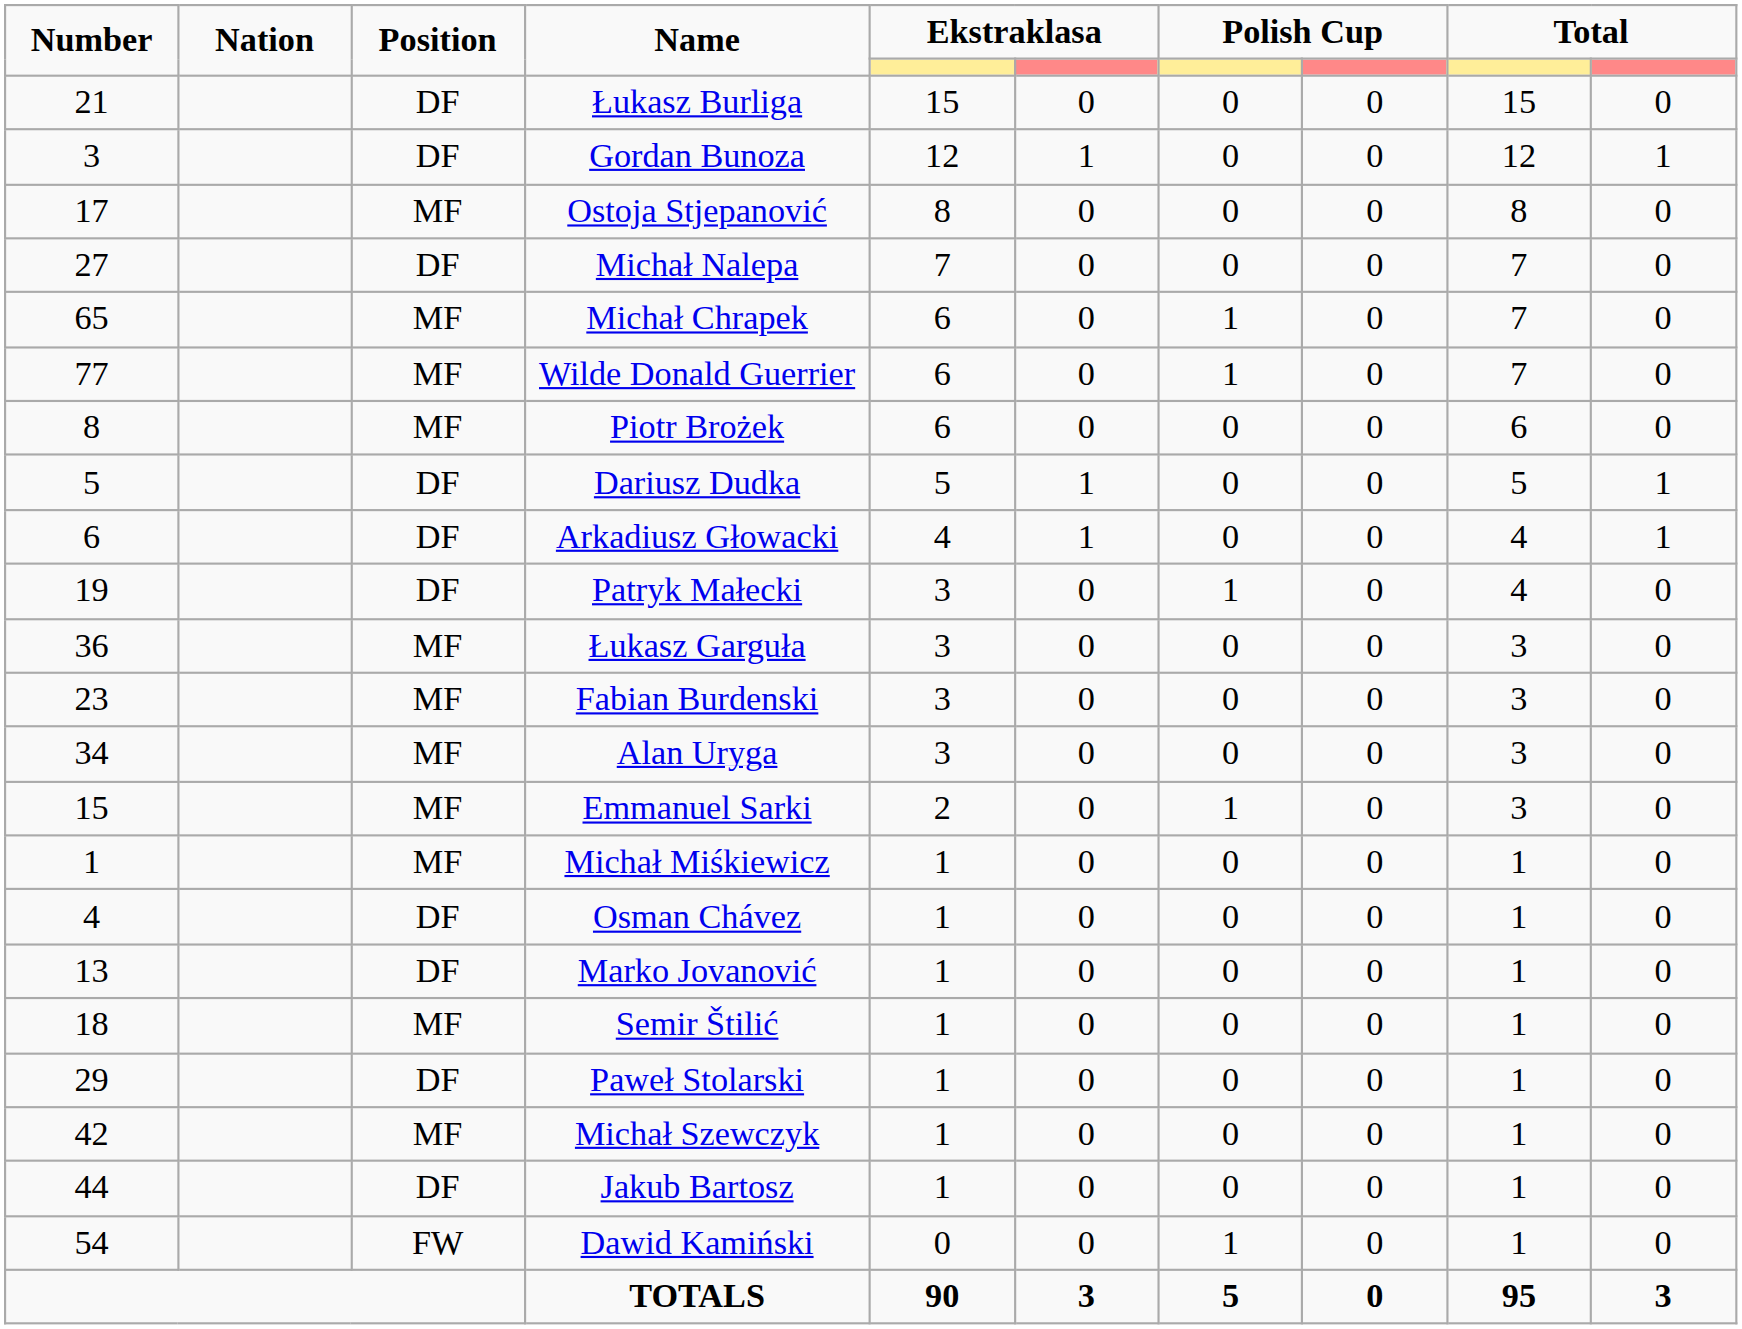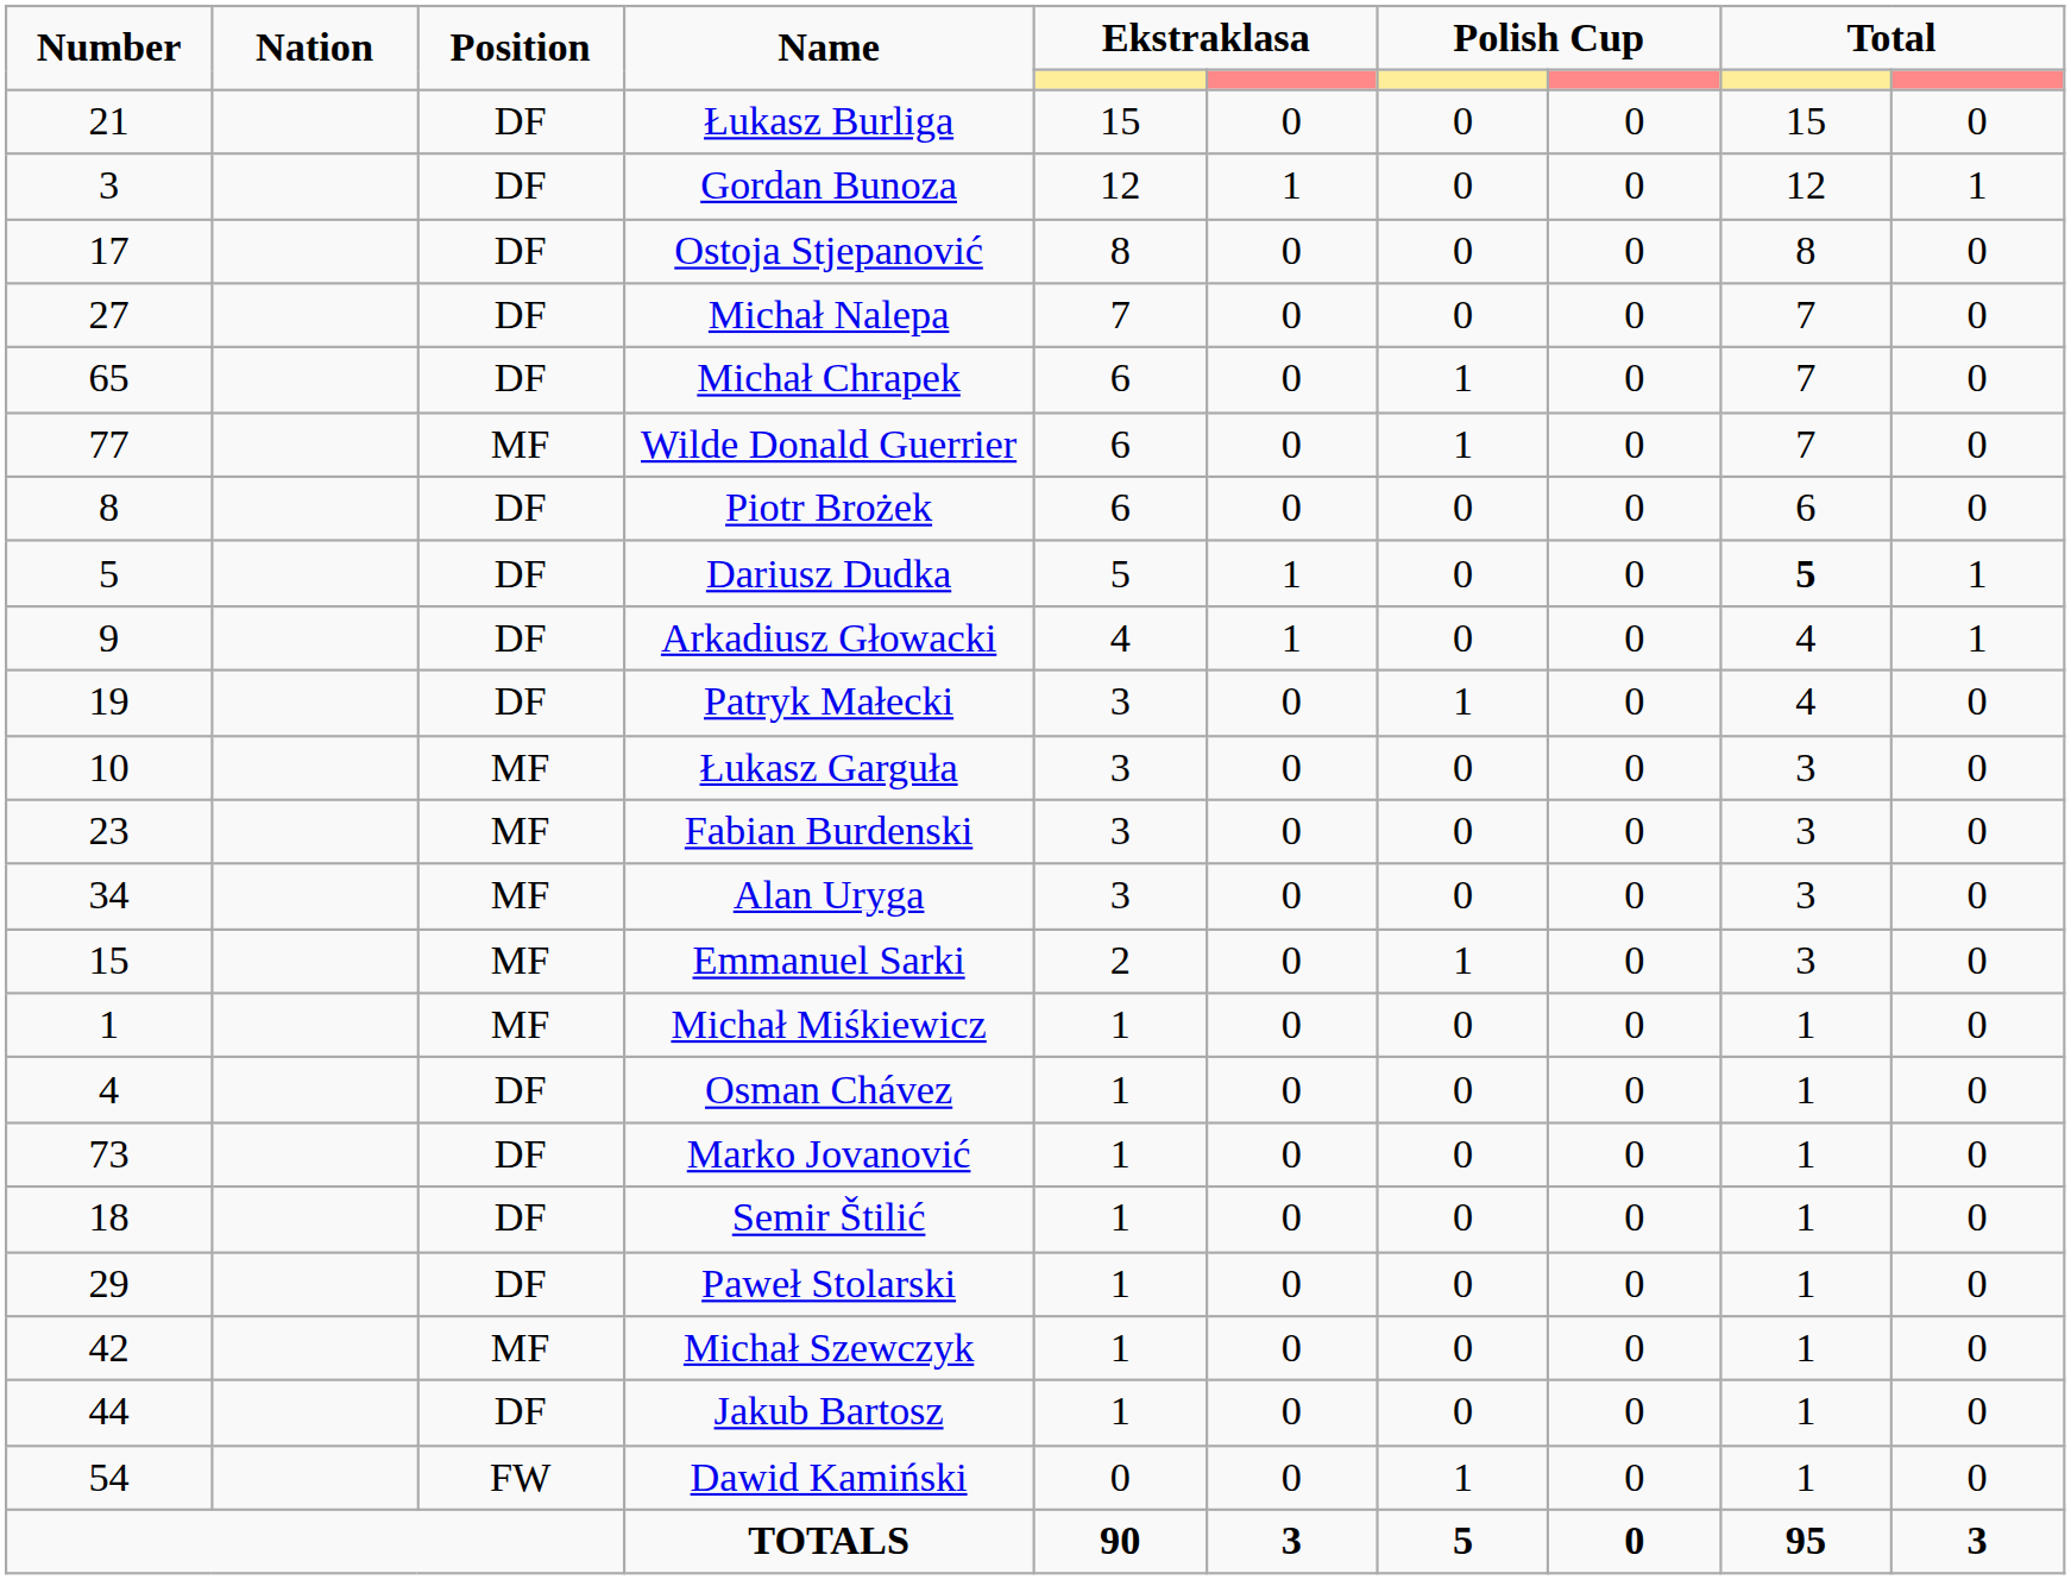 <table class="wikitable" style="font-size: 100%; text-align: center;">
 <tr>
 <td rowspan="2" width="10%" align="center"><strong>Number</strong></td>
 <td rowspan="2" width="10%" align="center"><strong>Nation</strong></td>
 <td rowspan="2" width="10%" align="center"><strong>Position</strong></td>
 <td rowspan="2" width="20%" align="center"><strong>Name</strong></td>
 <td colspan="2" align="center"><strong>Ekstraklasa</strong></td>
 <td colspan="2" align="center"><strong>Polish Cup</strong></td>
 <td colspan="2" align="center"><strong>Total</strong></td>
 </tr>
 <tr>
 <th width=60 style="background: #FFEE99"></th>
 <th width=60 style="background: #FF8888"></th>
 <th width=60 style="background: #FFEE99"></th>
 <th width=60 style="background: #FF8888"></th>
 <th width=60 style="background: #FFEE99"></th>
 <th width=60 style="background: #FF8888"></th>
 </tr>
 <tr>
 <td>21</td>
 <td></td>
 <td>DF</td>
 <td><a href='#'>Łukasz Burliga</a></td>
 <td>15</td>
 <td>0</td>
 <td>0</td>
 <td>0</td>
 <td>15</td>
 <td>0</td>
 </tr>
 <tr>
 <td>3</td>
 <td></td>
 <td>DF</td>
 <td><a href='#'>Gordan Bunoza</a></td>
 <td>12</td>
 <td>1</td>
 <td>0</td>
 <td>0</td>
 <td>12</td>
 <td>1</td>
 </tr>
 <tr>
 <td>17</td>
 <td></td>
-<td>MF</td>
+<td>DF</td>
 <td><a href='#'>Ostoja Stjepanović</a></td>
 <td>8</td>
 <td>0</td>
 <td>0</td>
 <td>0</td>
 <td>8</td>
 <td>0</td>
 </tr>
 <tr>
 <td>27</td>
 <td></td>
 <td>DF</td>
 <td><a href='#'>Michał Nalepa</a></td>
 <td>7</td>
 <td>0</td>
 <td>0</td>
 <td>0</td>
 <td>7</td>
 <td>0</td>
 </tr>
 <tr>
 <td>65</td>
 <td></td>
-<td>MF</td>
+<td>DF</td>
 <td><a href='#'>Michał Chrapek</a></td>
 <td>6</td>
 <td>0</td>
 <td>1</td>
 <td>0</td>
 <td>7</td>
 <td>0</td>
 </tr>
 <tr>
 <td>77</td>
 <td></td>
 <td>MF</td>
 <td><a href='#'>Wilde Donald Guerrier</a></td>
 <td>6</td>
 <td>0</td>
 <td>1</td>
 <td>0</td>
 <td>7</td>
 <td>0</td>
 </tr>
 <tr>
 <td>8</td>
 <td></td>
-<td>MF</td>
+<td>DF</td>
 <td><a href='#'>Piotr Brożek</a></td>
 <td>6</td>
 <td>0</td>
 <td>0</td>
 <td>0</td>
 <td>6</td>
 <td>0</td>
 </tr>
 <tr>
 <td>5</td>
 <td></td>
 <td>DF</td>
 <td><a href='#'>Dariusz Dudka</a></td>
 <td>5</td>
 <td>1</td>
 <td>0</td>
 <td>0</td>
-<td>5</td>
+<td><strong>5</strong></td>
 <td>1</td>
 </tr>
 <tr>
-<td>6</td>
+<td>9</td>
 <td></td>
 <td>DF</td>
 <td><a href='#'>Arkadiusz Głowacki</a></td>
 <td>4</td>
 <td>1</td>
 <td>0</td>
 <td>0</td>
 <td>4</td>
 <td>1</td>
 </tr>
 <tr>
 <td>19</td>
 <td></td>
 <td>DF</td>
 <td><a href='#'>Patryk Małecki</a></td>
 <td>3</td>
 <td>0</td>
 <td>1</td>
 <td>0</td>
 <td>4</td>
 <td>0</td>
 </tr>
 <tr>
-<td>36</td>
+<td>10</td>
 <td></td>
 <td>MF</td>
 <td><a href='#'>Łukasz Garguła</a></td>
 <td>3</td>
 <td>0</td>
 <td>0</td>
 <td>0</td>
 <td>3</td>
 <td>0</td>
 </tr>
 <tr>
 <td>23</td>
 <td></td>
 <td>MF</td>
 <td><a href='#'>Fabian Burdenski</a></td>
 <td>3</td>
 <td>0</td>
 <td>0</td>
 <td>0</td>
 <td>3</td>
 <td>0</td>
 </tr>
 <tr>
 <td>34</td>
 <td></td>
 <td>MF</td>
 <td><a href='#'>Alan Uryga</a></td>
 <td>3</td>
 <td>0</td>
 <td>0</td>
 <td>0</td>
 <td>3</td>
 <td>0</td>
 </tr>
 <tr>
 <td>15</td>
 <td></td>
 <td>MF</td>
 <td><a href='#'>Emmanuel Sarki</a></td>
 <td>2</td>
 <td>0</td>
 <td>1</td>
 <td>0</td>
 <td>3</td>
 <td>0</td>
 </tr>
 <tr>
 <td>1</td>
 <td></td>
 <td>MF</td>
 <td><a href='#'>Michał Miśkiewicz</a></td>
 <td>1</td>
 <td>0</td>
 <td>0</td>
 <td>0</td>
 <td>1</td>
 <td>0</td>
 </tr>
 <tr>
 <td>4</td>
 <td></td>
 <td>DF</td>
 <td><a href='#'>Osman Chávez</a></td>
 <td>1</td>
 <td>0</td>
 <td>0</td>
 <td>0</td>
 <td>1</td>
 <td>0</td>
 </tr>
 <tr>
-<td>13</td>
+<td>73</td>
 <td></td>
 <td>DF</td>
 <td><a href='#'>Marko Jovanović</a></td>
 <td>1</td>
 <td>0</td>
 <td>0</td>
 <td>0</td>
 <td>1</td>
 <td>0</td>
 </tr>
 <tr>
 <td>18</td>
 <td></td>
-<td>MF</td>
+<td>DF</td>
 <td><a href='#'>Semir Štilić</a></td>
 <td>1</td>
 <td>0</td>
 <td>0</td>
 <td>0</td>
 <td>1</td>
 <td>0</td>
 </tr>
 <tr>
 <td>29</td>
 <td></td>
 <td>DF</td>
 <td><a href='#'>Paweł Stolarski</a></td>
 <td>1</td>
 <td>0</td>
 <td>0</td>
 <td>0</td>
 <td>1</td>
 <td>0</td>
 </tr>
 <tr>
 <td>42</td>
 <td></td>
 <td>MF</td>
 <td><a href='#'>Michał Szewczyk</a></td>
 <td>1</td>
 <td>0</td>
 <td>0</td>
 <td>0</td>
 <td>1</td>
 <td>0</td>
 </tr>
 <tr>
 <td>44</td>
 <td></td>
 <td>DF</td>
 <td><a href='#'>Jakub Bartosz</a></td>
 <td>1</td>
 <td>0</td>
 <td>0</td>
 <td>0</td>
 <td>1</td>
 <td>0</td>
 </tr>
 <tr>
 <td>54</td>
 <td></td>
 <td>FW</td>
 <td><a href='#'>Dawid Kamiński</a></td>
 <td>0</td>
 <td>0</td>
 <td>1</td>
 <td>0</td>
 <td>1</td>
 <td>0</td>
 </tr>
 <tr>
 <td colspan="3"></td>
 <td><strong>TOTALS</strong></td>
 <td><strong>90</strong></td>
 <td><strong>3</strong></td>
 <td><strong>5</strong></td>
 <td><strong>0</strong></td>
 <td><strong>95</strong></td>
 <td><strong>3</strong></td>
 </tr>
 </table>
